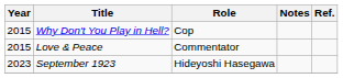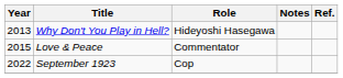 <table class="wikitable">
 <tr>
 <th>Year</th>
 <th>Title</th>
 <th>Role</th>
 <th>Notes</th>
 <th>Ref.</th>
 </tr>
 <tr>
-<td>2015</td>
+<td>2013</td>
 <td><em><a href='#'>Why Don't You Play in Hell?</a></em></td>
-<td>Cop</td>
+<td>Hideyoshi Hasegawa</td>
 <td></td>
 <td></td>
 </tr>
 <tr>
 <td>2015</td>
 <td><em>Love & Peace</em></td>
 <td>Commentator</td>
 <td></td>
 <td></td>
 </tr>
 <tr>
-<td>2023</td>
+<td>2022</td>
 <td><em>September 1923</em></td>
-<td>Hideyoshi Hasegawa</td>
+<td>Cop</td>
 <td></td>
 <td></td>
 </tr>
 <tr>
 </tr>
 </table>
